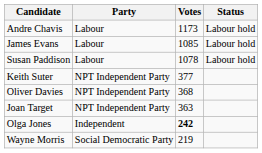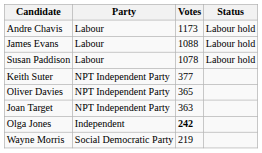 <table class="wikitable sortable">
 <tr>
 <th>Candidate</th>
 <th>Party</th>
 <th>Votes</th>
 <th>Status</th>
 </tr>
 <tr>
 <td>Andre Chavis</td>
 <td>Labour</td>
 <td>1173</td>
 <td>Labour hold</td>
 </tr>
 <tr>
 <td>James Evans</td>
 <td>Labour</td>
-<td>1085</td>
+<td>1088</td>
 <td>Labour hold</td>
 </tr>
 <tr>
 <td>Susan Paddison</td>
 <td>Labour</td>
 <td>1078</td>
 <td>Labour hold</td>
 </tr>
 <tr>
 <td>Keith Suter</td>
 <td>NPT Independent Party</td>
 <td>377</td>
 <td></td>
 </tr>
 <tr>
 <td>Oliver Davies</td>
 <td>NPT Independent Party</td>
-<td>368</td>
+<td>365</td>
 <td></td>
 </tr>
 <tr>
 <td>Joan Target</td>
 <td>NPT Independent Party</td>
 <td>363</td>
 <td></td>
 </tr>
 <tr>
 <td>Olga Jones</td>
 <td>Independent</td>
 <td><strong>242</strong></td>
 <td></td>
 </tr>
 <tr>
 <td>Wayne Morris</td>
 <td>Social Democratic Party</td>
 <td>219</td>
 <td></td>
 </tr>
 </table>
